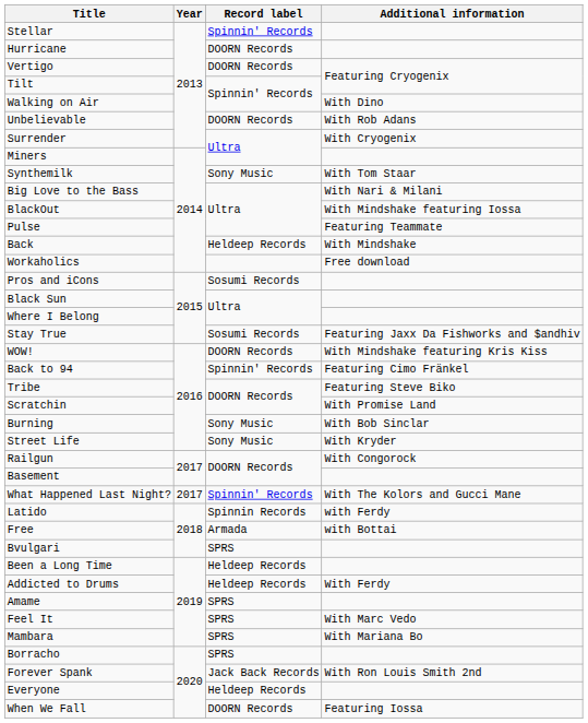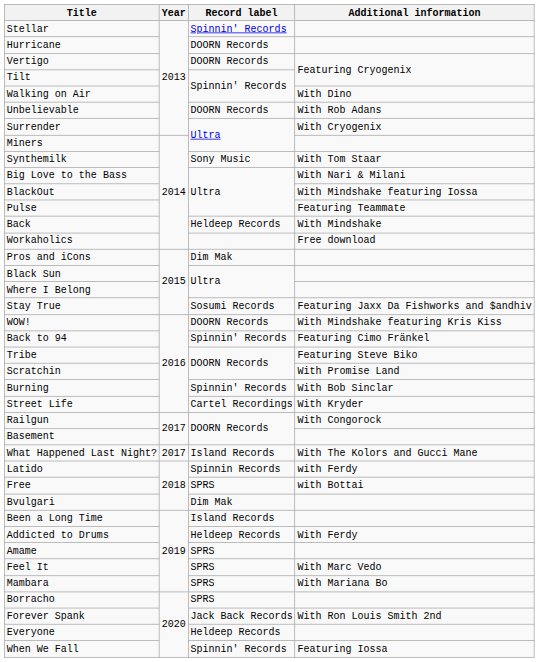 <table class="wikitable">
 <tr>
 <th>Title</th>
 <th>Year</th>
 <th>Record label</th>
 <th>Additional information</th>
 </tr>
 <tr>
 <td>Stellar</td>
 <td rowspan="7">2013</td>
 <td><a href='#'>Spinnin' Records</a></td>
 <td></td>
 </tr>
 <tr>
 <td>Hurricane</td>
 <td>DOORN Records</td>
 <td></td>
 </tr>
 <tr>
 <td>Vertigo</td>
 <td>DOORN Records</td>
 <td rowspan="2">Featuring Cryogenix</td>
 </tr>
 <tr>
 <td>Tilt</td>
 <td rowspan="2">Spinnin' Records</td>
 </tr>
 <tr>
 <td>Walking on Air</td>
 <td>With Dino</td>
 </tr>
 <tr>
 <td>Unbelievable</td>
 <td>DOORN Records</td>
 <td>With Rob Adans</td>
 </tr>
 <tr>
 <td>Surrender</td>
 <td rowspan="2"><a href='#'>Ultra</a></td>
 <td>With Cryogenix</td>
 </tr>
 <tr>
 <td>Miners</td>
 <td rowspan="7">2014</td>
 <td></td>
 </tr>
 <tr>
 <td>Synthemilk</td>
 <td>Sony Music</td>
 <td>With Tom Staar</td>
 </tr>
 <tr>
 <td>Big Love to the Bass</td>
 <td rowspan="3">Ultra</td>
 <td>With Nari & Milani</td>
 </tr>
 <tr>
 <td>BlackOut</td>
 <td>With Mindshake featuring Iossa</td>
 </tr>
 <tr>
 <td>Pulse</td>
 <td>Featuring Teammate</td>
 </tr>
 <tr>
 <td>Back</td>
 <td>Heldeep Records</td>
 <td>With Mindshake</td>
 </tr>
 <tr>
 <td>Workaholics</td>
 <td></td>
 <td>Free download</td>
 </tr>
 <tr>
 <td>Pros and iCons</td>
 <td rowspan="4">2015</td>
-<td>Sosumi Records</td>
+<td>Dim Mak</td>
 <td></td>
 </tr>
 <tr>
 <td>Black Sun</td>
 <td rowspan="2">Ultra</td>
 <td></td>
 </tr>
 <tr>
 <td>Where I Belong</td>
 <td></td>
 </tr>
 <tr>
 <td>Stay True</td>
 <td>Sosumi Records</td>
 <td>Featuring Jaxx Da Fishworks and $andhiv</td>
 </tr>
 <tr>
 <td>WOW!</td>
 <td rowspan="6">2016</td>
 <td>DOORN Records</td>
 <td>With Mindshake featuring Kris Kiss</td>
 </tr>
 <tr>
 <td>Back to 94</td>
 <td>Spinnin' Records</td>
 <td>Featuring Cimo Fränkel</td>
 </tr>
 <tr>
 <td>Tribe</td>
 <td rowspan="2">DOORN Records</td>
 <td>Featuring Steve Biko</td>
 </tr>
 <tr>
 <td>Scratchin</td>
 <td>With Promise Land</td>
 </tr>
 <tr>
 <td>Burning</td>
-<td>Sony Music</td>
+<td>Spinnin' Records</td>
 <td>With Bob Sinclar</td>
 </tr>
 <tr>
 <td>Street Life</td>
-<td>Sony Music</td>
+<td>Cartel Recordings</td>
 <td>With Kryder</td>
 </tr>
 <tr>
 <td>Railgun</td>
 <td rowspan="2">2017</td>
 <td rowspan="2">DOORN Records</td>
 <td>With Congorock</td>
 </tr>
 <tr>
 <td>Basement</td>
 <td></td>
 </tr>
 <tr>
 <td>What Happened Last Night?</td>
 <td rowspan="1">2017</td>
-<td><a href='#'>Spinnin' Records</a></td>
+<td>Island Records</td>
 <td>With The Kolors and Gucci Mane</td>
 </tr>
 <tr>
 <td>Latido</td>
 <td rowspan="3">2018</td>
 <td>Spinnin Records</td>
 <td>with Ferdy</td>
 </tr>
 <tr>
 <td>Free</td>
-<td>Armada</td>
+<td>SPRS</td>
 <td>with Bottai</td>
 </tr>
 <tr>
 <td>Bvulgari</td>
-<td>SPRS</td>
+<td>Dim Mak</td>
 <td></td>
 </tr>
 <tr>
 <td>Been a Long Time</td>
 <td rowspan="5">2019</td>
-<td>Heldeep Records</td>
+<td>Island Records</td>
 <td></td>
 </tr>
 <tr>
 <td>Addicted to Drums</td>
 <td>Heldeep Records</td>
 <td>With Ferdy</td>
 </tr>
 <tr>
 <td>Amame</td>
 <td>SPRS</td>
 <td></td>
 </tr>
 <tr>
 <td>Feel It</td>
 <td>SPRS</td>
 <td>With Marc Vedo</td>
 </tr>
 <tr>
 <td>Mambara</td>
 <td>SPRS</td>
 <td>With Mariana Bo</td>
 </tr>
 <tr>
 <td>Borracho</td>
 <td rowspan="4">2020</td>
 <td>SPRS</td>
 <td></td>
 </tr>
 <tr>
 <td>Forever Spank</td>
 <td>Jack Back Records</td>
 <td>With Ron Louis Smith 2nd</td>
 </tr>
 <tr>
 <td>Everyone</td>
 <td>Heldeep Records</td>
 <td></td>
 </tr>
 <tr>
 <td>When We Fall</td>
-<td>DOORN Records</td>
+<td>Spinnin' Records</td>
 <td>Featuring Iossa</td>
 </tr>
 </table>
